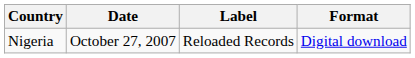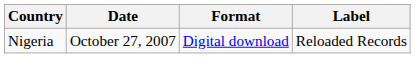 <table class="wikitable">
 <tr>
 <th>Country</th>
 <th>Date</th>
+<th>Format</th>
 <th>Label</th>
-<th>Format</th>
 </tr>
 <tr>
 <td>Nigeria</td>
 <td>October 27, 2007</td>
+<td><a href='#'>Digital download</a></td>
 <td>Reloaded Records</td>
-<td><a href='#'>Digital download</a></td>
 </tr>
 </table>
